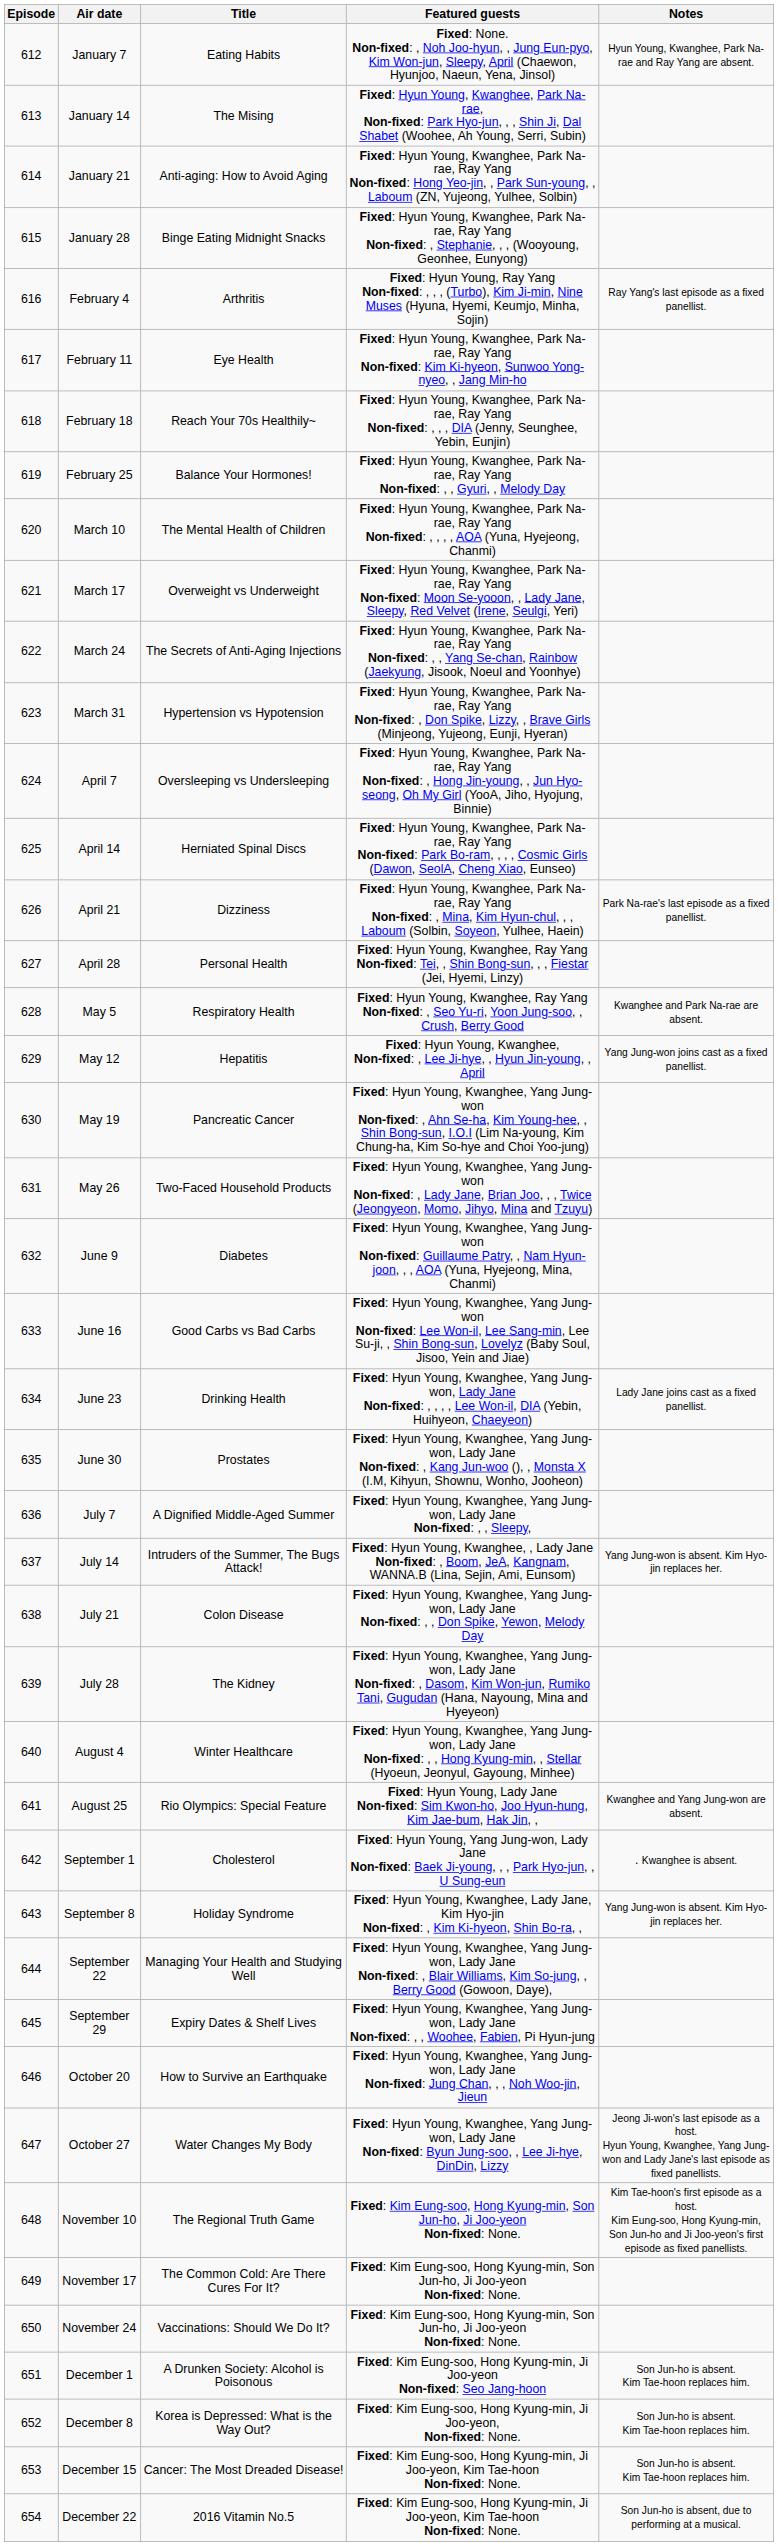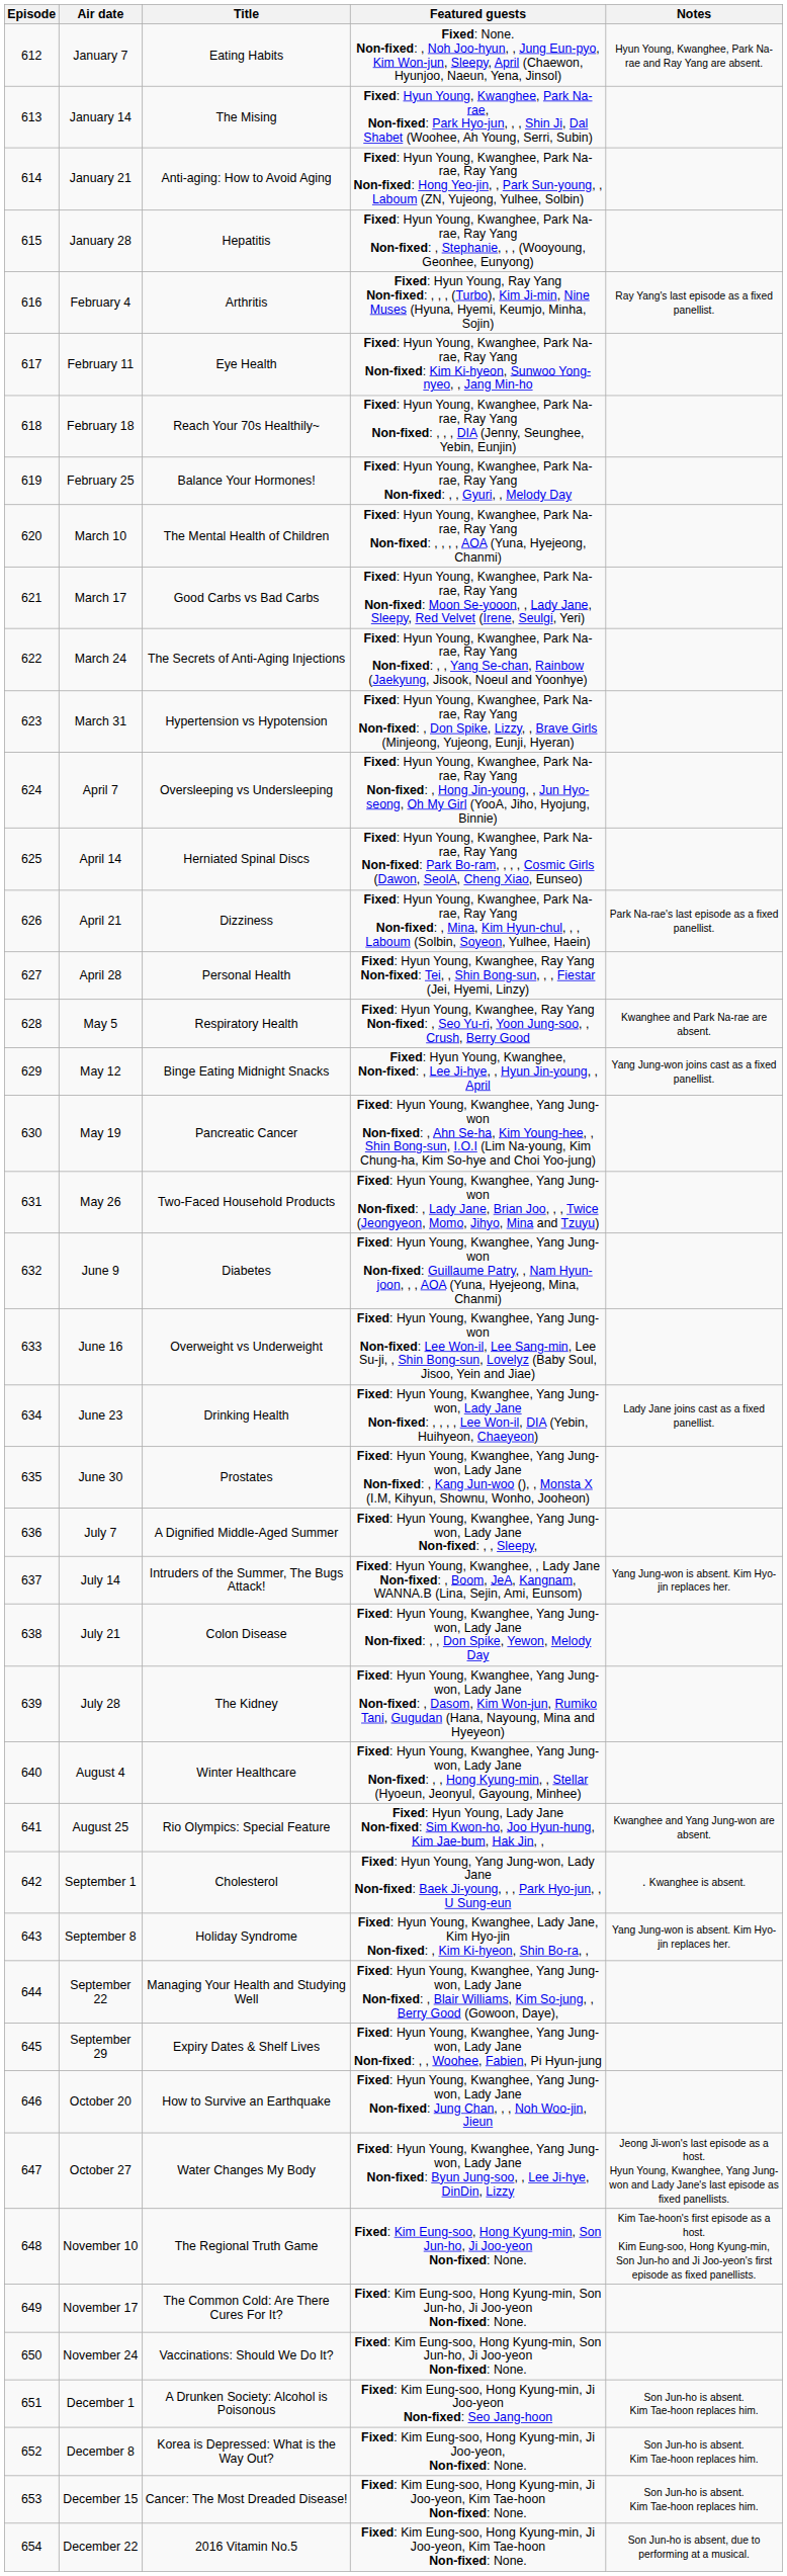 <table class="wikitable" style="text-align:center;" width="1000px">
 <tr>
 <th>Episode</th>
 <th width="100">Air date</th>
 <th title="250">Title</th>
 <th width="320">Featured guests</th>
 <th width="220">Notes</th>
 </tr>
 <tr>
 <td>612</td>
 <td>January 7</td>
 <td>Eating Habits</td>
 <td><strong>Fixed</strong>: None. <br> <strong>Non-fixed</strong>: , <a href='#'>Noh Joo-hyun</a>, , <a href='#'>Jung Eun-pyo</a>, <a href='#'>Kim Won-jun</a>, <a href='#'>Sleepy</a>, <a href='#'>April</a> (Chaewon, Hyunjoo, Naeun, Yena, Jinsol)</td>
 <td><small>Hyun Young, Kwanghee, Park Na-rae and Ray Yang are absent.</small></td>
 </tr>
 <tr>
 <td>613</td>
 <td>January 14</td>
 <td>The Mising</td>
 <td><strong>Fixed</strong>: <a href='#'>Hyun Young</a>, <a href='#'>Kwanghee</a>, <a href='#'>Park Na-rae</a>,  <br> <strong>Non-fixed</strong>: <a href='#'>Park Hyo-jun</a>, , , <a href='#'>Shin Ji</a>, <a href='#'>Dal Shabet</a> (Woohee, Ah Young, Serri, Subin)</td>
 <td></td>
 </tr>
 <tr>
 <td>614</td>
 <td>January 21</td>
 <td>Anti-aging: How to Avoid Aging</td>
 <td><strong>Fixed</strong>: Hyun Young, Kwanghee, Park Na-rae, Ray Yang <br> <strong>Non-fixed</strong>: <a href='#'>Hong Yeo-jin</a>, , <a href='#'>Park Sun-young</a>, , <a href='#'>Laboum</a> (ZN, Yujeong, Yulhee, Solbin)</td>
 <td></td>
 </tr>
 <tr>
 <td>615</td>
 <td>January 28</td>
-<td>Binge Eating Midnight Snacks</td>
+<td>Hepatitis</td>
 <td><strong>Fixed</strong>: Hyun Young, Kwanghee, Park Na-rae, Ray Yang <br> <strong>Non-fixed</strong>: , <a href='#'>Stephanie</a>, , ,  (Wooyoung, Geonhee, Eunyong)</td>
 <td></td>
 </tr>
 <tr>
 <td>616</td>
 <td>February 4</td>
 <td>Arthritis</td>
 <td><strong>Fixed</strong>: Hyun Young, Ray Yang <br> <strong>Non-fixed</strong>: , , ,  (<a href='#'>Turbo</a>), <a href='#'>Kim Ji-min</a>, <a href='#'>Nine Muses</a> (Hyuna, Hyemi, Keumjo, Minha, Sojin)</td>
 <td><small>Ray Yang's last episode as a fixed panellist.</small></td>
 </tr>
 <tr>
 <td>617</td>
 <td>February 11</td>
 <td>Eye Health</td>
 <td><strong>Fixed</strong>: Hyun Young, Kwanghee, Park Na-rae, Ray Yang <br> <strong>Non-fixed</strong>: <a href='#'>Kim Ki-hyeon</a>, <a href='#'>Sunwoo Yong-nyeo</a>, , <a href='#'>Jang Min-ho</a></td>
 <td></td>
 </tr>
 <tr>
 <td>618</td>
 <td>February 18</td>
 <td>Reach Your 70s Healthily~</td>
 <td><strong>Fixed</strong>: Hyun Young, Kwanghee, Park Na-rae, Ray Yang <br> <strong>Non-fixed</strong>: , , , <a href='#'>DIA</a> (Jenny, Seunghee, Yebin, Eunjin)</td>
 <td></td>
 </tr>
 <tr>
 <td>619</td>
 <td>February 25</td>
 <td>Balance Your Hormones!</td>
 <td><strong>Fixed</strong>: Hyun Young, Kwanghee, Park Na-rae, Ray Yang <br> <strong>Non-fixed</strong>: , , <a href='#'>Gyuri</a>, , <a href='#'>Melody Day</a></td>
 <td></td>
 </tr>
 <tr>
 <td>620</td>
 <td>March 10</td>
 <td>The Mental Health of Children</td>
 <td><strong>Fixed</strong>: Hyun Young, Kwanghee, Park Na-rae, Ray Yang <br> <strong>Non-fixed</strong>: , , , , <a href='#'>AOA</a> (Yuna, Hyejeong, Chanmi)</td>
 <td></td>
 </tr>
 <tr>
 <td>621</td>
 <td>March 17</td>
-<td>Overweight vs Underweight</td>
+<td>Good Carbs vs Bad Carbs</td>
 <td><strong>Fixed</strong>: Hyun Young, Kwanghee, Park Na-rae, Ray Yang <br> <strong>Non-fixed</strong>: <a href='#'>Moon Se-yooon</a>, , <a href='#'>Lady Jane</a>, <a href='#'>Sleepy</a>, <a href='#'>Red Velvet</a> (<a href='#'>Irene</a>, <a href='#'>Seulgi</a>, Yeri)</td>
 <td></td>
 </tr>
 <tr>
 <td>622</td>
 <td>March 24</td>
 <td>The Secrets of Anti-Aging Injections</td>
 <td><strong>Fixed</strong>: Hyun Young, Kwanghee, Park Na-rae, Ray Yang <br> <strong>Non-fixed</strong>: , , <a href='#'>Yang Se-chan</a>, <a href='#'>Rainbow</a> (<a href='#'>Jaekyung</a>, Jisook, Noeul and Yoonhye)</td>
 <td></td>
 </tr>
 <tr>
 <td>623</td>
 <td>March 31</td>
 <td>Hypertension vs Hypotension</td>
 <td><strong>Fixed</strong>: Hyun Young, Kwanghee, Park Na-rae, Ray Yang <br> <strong>Non-fixed</strong>: , <a href='#'>Don Spike</a>, <a href='#'>Lizzy</a>, , <a href='#'>Brave Girls</a> (Minjeong, Yujeong, Eunji, Hyeran)</td>
 <td></td>
 </tr>
 <tr>
 <td>624</td>
 <td>April 7</td>
 <td>Oversleeping vs Undersleeping</td>
 <td><strong>Fixed</strong>: Hyun Young, Kwanghee, Park Na-rae, Ray Yang <br> <strong>Non-fixed</strong>: , <a href='#'>Hong Jin-young</a>, , <a href='#'>Jun Hyo-seong</a>, <a href='#'>Oh My Girl</a> (YooA, Jiho, Hyojung, Binnie)</td>
 <td></td>
 </tr>
 <tr>
 <td>625</td>
 <td>April 14</td>
 <td>Herniated Spinal Discs</td>
 <td><strong>Fixed</strong>: Hyun Young, Kwanghee, Park Na-rae, Ray Yang <br> <strong>Non-fixed</strong>: <a href='#'>Park Bo-ram</a>, , , , <a href='#'>Cosmic Girls</a> (<a href='#'>Dawon</a>, <a href='#'>SeolA</a>, <a href='#'>Cheng Xiao</a>, Eunseo)</td>
 <td></td>
 </tr>
 <tr>
 <td>626</td>
 <td>April 21</td>
 <td>Dizziness</td>
 <td><strong>Fixed</strong>: Hyun Young, Kwanghee, Park Na-rae, Ray Yang <br> <strong>Non-fixed</strong>: , <a href='#'>Mina</a>, <a href='#'>Kim Hyun-chul</a>, , , <a href='#'>Laboum</a> (Solbin, <a href='#'>Soyeon</a>, Yulhee, Haein)</td>
 <td><small>Park Na-rae's last episode as a fixed panellist.</small></td>
 </tr>
 <tr>
 <td>627</td>
 <td>April 28</td>
 <td>Personal Health</td>
 <td><strong>Fixed</strong>: Hyun Young, Kwanghee, Ray Yang <br> <strong>Non-fixed</strong>: <a href='#'>Tei</a>, , <a href='#'>Shin Bong-sun</a>, , , <a href='#'>Fiestar</a> (Jei, Hyemi, Linzy)</td>
 <td></td>
 </tr>
 <tr>
 <td>628</td>
 <td>May 5</td>
 <td>Respiratory Health</td>
 <td><strong>Fixed</strong>: Hyun Young, Kwanghee, Ray Yang <br> <strong>Non-fixed</strong>: , <a href='#'>Seo Yu-ri</a>, <a href='#'>Yoon Jung-soo</a>, , <a href='#'>Crush</a>, <a href='#'>Berry Good</a></td>
 <td><small>Kwanghee and Park Na-rae are absent.</small></td>
 </tr>
 <tr>
 <td>629</td>
 <td>May 12</td>
-<td>Hepatitis</td>
+<td>Binge Eating Midnight Snacks</td>
 <td><strong>Fixed</strong>: Hyun Young, Kwanghee,  <br> <strong>Non-fixed</strong>: , <a href='#'>Lee Ji-hye</a>, , <a href='#'>Hyun Jin-young</a>, , <a href='#'>April</a></td>
 <td><small>Yang Jung-won joins cast as a fixed panellist.</small></td>
 </tr>
 <tr>
 <td>630</td>
 <td>May 19</td>
 <td>Pancreatic Cancer</td>
 <td><strong>Fixed</strong>: Hyun Young, Kwanghee, Yang Jung-won <br> <strong>Non-fixed</strong>: , <a href='#'>Ahn Se-ha</a>, <a href='#'>Kim Young-hee</a>, , <a href='#'>Shin Bong-sun</a>, <a href='#'>I.O.I</a> (Lim Na-young, Kim Chung-ha, Kim So-hye and Choi Yoo-jung)</td>
 <td></td>
 </tr>
 <tr>
 <td>631</td>
 <td>May 26</td>
 <td>Two-Faced Household Products</td>
 <td><strong>Fixed</strong>: Hyun Young, Kwanghee, Yang Jung-won <br> <strong>Non-fixed</strong>: , <a href='#'>Lady Jane</a>, <a href='#'>Brian Joo</a>, , , <a href='#'>Twice</a> (<a href='#'>Jeongyeon</a>, <a href='#'>Momo</a>, <a href='#'>Jihyo</a>, <a href='#'>Mina</a> and <a href='#'>Tzuyu</a>)</td>
 <td></td>
 </tr>
 <tr>
 <td>632</td>
 <td>June 9</td>
 <td>Diabetes</td>
 <td><strong>Fixed</strong>: Hyun Young, Kwanghee, Yang Jung-won <br> <strong>Non-fixed</strong>: <a href='#'>Guillaume Patry</a>, , <a href='#'>Nam Hyun-joon</a>, , , <a href='#'>AOA</a> (Yuna, Hyejeong, Mina, Chanmi)</td>
 <td></td>
 </tr>
 <tr>
 <td>633</td>
 <td>June 16</td>
-<td>Good Carbs vs Bad Carbs</td>
+<td>Overweight vs Underweight</td>
 <td><strong>Fixed</strong>: Hyun Young, Kwanghee, Yang Jung-won <br> <strong>Non-fixed</strong>: <a href='#'>Lee Won-il</a>, <a href='#'>Lee Sang-min</a>, Lee Su-ji, , <a href='#'>Shin Bong-sun</a>, <a href='#'>Lovelyz</a> (Baby Soul, Jisoo, Yein and Jiae)</td>
 <td></td>
 </tr>
 <tr>
 <td>634</td>
 <td>June 23</td>
 <td>Drinking Health</td>
 <td><strong>Fixed</strong>: Hyun Young, Kwanghee, Yang Jung-won, <a href='#'>Lady Jane</a> <br> <strong>Non-fixed</strong>: , , , , <a href='#'>Lee Won-il</a>, <a href='#'>DIA</a> (Yebin, Huihyeon, <a href='#'>Chaeyeon</a>)</td>
 <td><small>Lady Jane joins cast as a fixed panellist.</small></td>
 </tr>
 <tr>
 <td>635</td>
 <td>June 30</td>
 <td>Prostates</td>
 <td><strong>Fixed</strong>: Hyun Young, Kwanghee, Yang Jung-won, Lady Jane <br> <strong>Non-fixed</strong>: , <a href='#'>Kang Jun-woo</a> (), , <a href='#'>Monsta X</a> (I.M, Kihyun, Shownu, Wonho, Jooheon)</td>
 <td></td>
 </tr>
 <tr>
 <td>636</td>
 <td>July 7</td>
 <td>A Dignified Middle-Aged Summer</td>
 <td><strong>Fixed</strong>: Hyun Young, Kwanghee, Yang Jung-won, Lady Jane <br> <strong>Non-fixed</strong>: , , <a href='#'>Sleepy</a>, </td>
 <td></td>
 </tr>
 <tr>
 <td>637</td>
 <td>July 14</td>
 <td>Intruders of the Summer, The Bugs Attack!</td>
 <td><strong>Fixed</strong>: Hyun Young, Kwanghee, , Lady Jane <br> <strong>Non-fixed</strong>: , <a href='#'>Boom</a>, <a href='#'>JeA</a>, <a href='#'>Kangnam</a>, WANNA.B (Lina, Sejin, Ami, Eunsom)</td>
 <td><small>Yang Jung-won is absent. Kim Hyo-jin replaces her.</small></td>
 </tr>
 <tr>
 <td>638</td>
 <td>July 21</td>
 <td>Colon Disease</td>
 <td><strong>Fixed</strong>: Hyun Young, Kwanghee, Yang Jung-won, Lady Jane <br> <strong>Non-fixed</strong>: , , <a href='#'>Don Spike</a>, <a href='#'>Yewon</a>, <a href='#'>Melody Day</a></td>
 <td></td>
 </tr>
 <tr>
 <td>639</td>
 <td>July 28</td>
 <td>The Kidney</td>
 <td><strong>Fixed</strong>: Hyun Young, Kwanghee, Yang Jung-won, Lady Jane <br> <strong>Non-fixed</strong>: , <a href='#'>Dasom</a>, <a href='#'>Kim Won-jun</a>, <a href='#'>Rumiko Tani</a>, <a href='#'>Gugudan</a> (Hana, Nayoung, Mina and Hyeyeon)</td>
 <td></td>
 </tr>
 <tr>
 <td>640</td>
 <td>August 4</td>
 <td>Winter Healthcare</td>
 <td><strong>Fixed</strong>: Hyun Young, Kwanghee, Yang Jung-won, Lady Jane <br> <strong>Non-fixed</strong>: , , <a href='#'>Hong Kyung-min</a>, , <a href='#'>Stellar</a> (Hyoeun, Jeonyul, Gayoung, Minhee)</td>
 <td></td>
 </tr>
 <tr>
 <td>641</td>
 <td>August 25</td>
 <td>Rio Olympics: Special Feature</td>
 <td><strong>Fixed</strong>: Hyun Young, Lady Jane <br> <strong>Non-fixed</strong>: <a href='#'>Sim Kwon-ho</a>, <a href='#'>Joo Hyun-hung</a>, <a href='#'>Kim Jae-bum</a>, <a href='#'>Hak Jin</a>, , </td>
 <td><small>Kwanghee and Yang Jung-won are absent.</small></td>
 </tr>
 <tr>
 <td>642</td>
 <td>September 1</td>
 <td>Cholesterol</td>
 <td><strong>Fixed</strong>: Hyun Young, Yang Jung-won, Lady Jane <br> <strong>Non-fixed</strong>: <a href='#'>Baek Ji-young</a>, , , <a href='#'>Park Hyo-jun</a>, , <a href='#'>U Sung-eun</a></td>
 <td>. <small>Kwanghee is absent.</small></td>
 </tr>
 <tr>
 <td>643</td>
 <td>September 8</td>
 <td>Holiday Syndrome</td>
 <td><strong>Fixed</strong>: Hyun Young, Kwanghee, Lady Jane, Kim Hyo-jin <br> <strong>Non-fixed</strong>: , <a href='#'>Kim Ki-hyeon</a>, <a href='#'>Shin Bo-ra</a>, , </td>
 <td><small>Yang Jung-won is absent. Kim Hyo-jin replaces her.</small></td>
 </tr>
 <tr>
 <td>644</td>
 <td>September 22</td>
 <td>Managing Your Health and Studying Well</td>
 <td><strong>Fixed</strong>: Hyun Young, Kwanghee, Yang Jung-won, Lady Jane <br> <strong>Non-fixed</strong>: , <a href='#'>Blair Williams</a>, <a href='#'>Kim So-jung</a>, , <a href='#'>Berry Good</a> (Gowoon, Daye),</td>
 <td></td>
 </tr>
 <tr>
 <td>645</td>
 <td>September 29</td>
 <td>Expiry Dates & Shelf Lives</td>
 <td><strong>Fixed</strong>: Hyun Young, Kwanghee, Yang Jung-won, Lady Jane <br> <strong>Non-fixed</strong>: , , <a href='#'>Woohee</a>, <a href='#'>Fabien</a>, Pi Hyun-jung</td>
 <td></td>
 </tr>
 <tr>
 <td>646</td>
 <td>October 20</td>
 <td>How to Survive an Earthquake</td>
 <td><strong>Fixed</strong>: Hyun Young, Kwanghee, Yang Jung-won, Lady Jane <br> <strong>Non-fixed</strong>: <a href='#'>Jung Chan</a>, , , <a href='#'>Noh Woo-jin</a>, <a href='#'>Jieun</a></td>
 <td></td>
 </tr>
 <tr>
 <td>647</td>
 <td>October 27</td>
 <td>Water Changes My Body</td>
 <td><strong>Fixed</strong>: Hyun Young, Kwanghee, Yang Jung-won, Lady Jane <br> <strong>Non-fixed</strong>: <a href='#'>Byun Jung-soo</a>, , <a href='#'>Lee Ji-hye</a>, <a href='#'>DinDin</a>, <a href='#'>Lizzy</a></td>
 <td><small>Jeong Ji-won's last episode as a host. <br>Hyun Young, Kwanghee, Yang Jung-won and Lady Jane's last episode as fixed panellists.</small></td>
 </tr>
 <tr>
 <td>648</td>
 <td>November 10</td>
 <td>The Regional Truth Game</td>
 <td><strong>Fixed</strong>: <a href='#'>Kim Eung-soo</a>, <a href='#'>Hong Kyung-min</a>, <a href='#'>Son Jun-ho</a>, <a href='#'>Ji Joo-yeon</a> <br> <strong>Non-fixed</strong>: None.</td>
 <td><small>Kim Tae-hoon's first episode as a host.<br> Kim Eung-soo, Hong Kyung-min, Son Jun-ho and Ji Joo-yeon's first episode as fixed panellists.</small></td>
 </tr>
 <tr>
 <td>649</td>
 <td>November 17</td>
 <td>The Common Cold: Are There Cures For It?</td>
 <td><strong>Fixed</strong>: Kim Eung-soo, Hong Kyung-min, Son Jun-ho, Ji Joo-yeon <br> <strong>Non-fixed</strong>: None.</td>
 <td></td>
 </tr>
 <tr>
 <td>650</td>
 <td>November 24</td>
 <td>Vaccinations: Should We Do It?</td>
 <td><strong>Fixed</strong>: Kim Eung-soo, Hong Kyung-min, Son Jun-ho, Ji Joo-yeon <br> <strong>Non-fixed</strong>: None.</td>
 <td></td>
 </tr>
 <tr>
 <td>651</td>
 <td>December 1</td>
 <td>A Drunken Society: Alcohol is Poisonous</td>
 <td><strong>Fixed</strong>: Kim Eung-soo, Hong Kyung-min, Ji Joo-yeon  <br> <strong>Non-fixed</strong>: <a href='#'>Seo Jang-hoon</a></td>
 <td><small>Son Jun-ho is absent. <br> Kim Tae-hoon replaces him. </small></td>
 </tr>
 <tr>
 <td>652</td>
 <td>December 8</td>
 <td>Korea is Depressed: What is the Way Out?</td>
 <td><strong>Fixed</strong>: Kim Eung-soo, Hong Kyung-min, Ji Joo-yeon,  <br> <strong>Non-fixed</strong>: None.</td>
 <td><small>Son Jun-ho is absent. <br> Kim Tae-hoon replaces him. </small></td>
 </tr>
 <tr>
 <td>653</td>
 <td>December 15</td>
 <td>Cancer: The Most Dreaded Disease!</td>
 <td><strong>Fixed</strong>: Kim Eung-soo, Hong Kyung-min, Ji Joo-yeon, Kim Tae-hoon <br> <strong>Non-fixed</strong>: None.</td>
 <td><small>Son Jun-ho is absent. <br> Kim Tae-hoon replaces him. </small></td>
 </tr>
 <tr>
 <td>654</td>
 <td>December 22</td>
 <td>2016 Vitamin No.5</td>
 <td><strong>Fixed</strong>: Kim Eung-soo, Hong Kyung-min, Ji Joo-yeon, Kim Tae-hoon <br> <strong>Non-fixed</strong>: None.</td>
 <td><small>Son Jun-ho is absent, due to performing at a musical.</small></td>
 </tr>
 </table>
